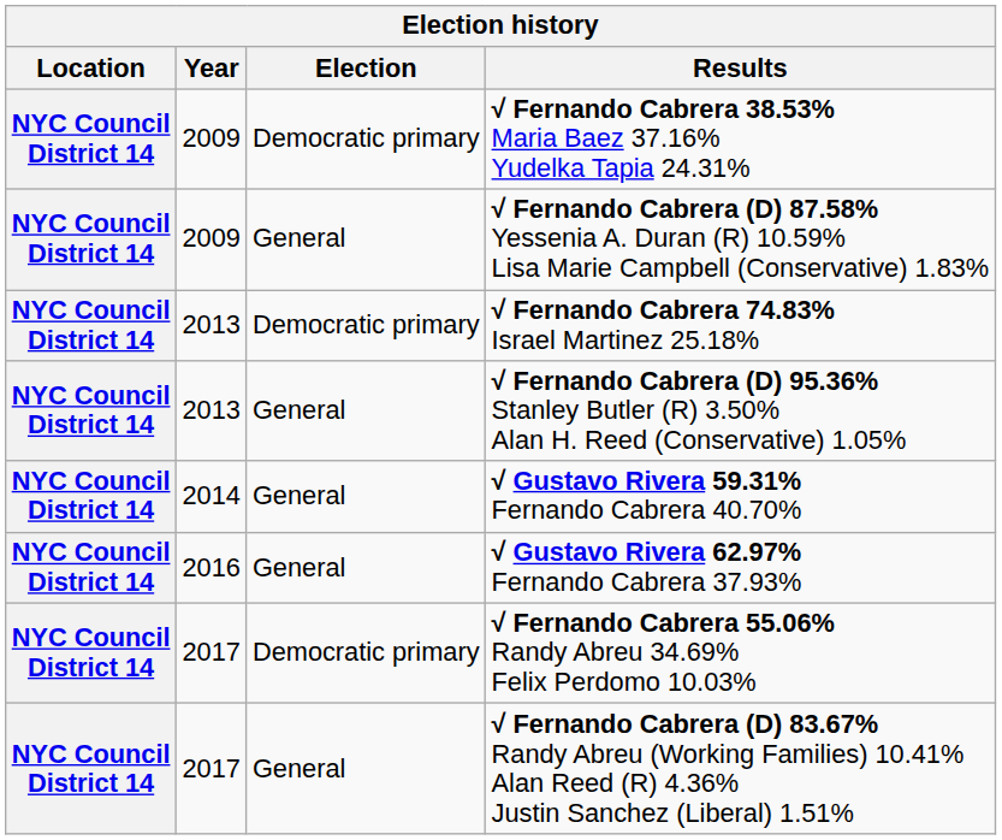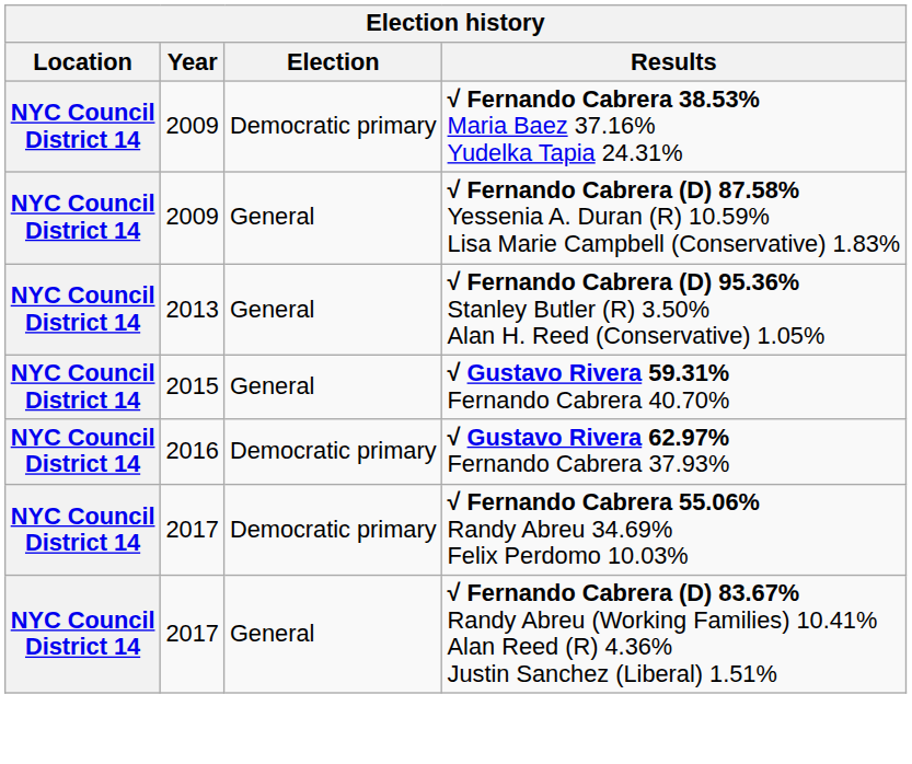 <table class="wikitable collapsible">
 <tr valign=bottom>
 <th colspan=4>Election history</th>
 </tr>
 <tr valign=bottom>
 <th>Location</th>
 <th>Year</th>
 <th>Election</th>
 <th>Results</th>
 </tr>
 <tr>
 <th><a href='#'>NYC Council<br>District 14</a></th>
 <td>2009</td>
 <td>Democratic primary</td>
 <td><strong>√ Fernando Cabrera 38.53%</strong><br><a href='#'>Maria Baez</a> 37.16%<br><a href='#'>Yudelka Tapia</a> 24.31%</td>
 </tr>
 <tr>
 <th><a href='#'>NYC Council<br>District 14</a></th>
 <td>2009</td>
 <td>General</td>
 <td><strong>√ Fernando Cabrera (D) 87.58%</strong><br>Yessenia A. Duran (R) 10.59%<br>Lisa Marie Campbell (Conservative) 1.83%</td>
 </tr>
 <tr>
 <th><a href='#'>NYC Council<br>District 14</a></th>
 <td>2013</td>
-<td>Democratic primary</td>
-<td><strong>√ Fernando Cabrera 74.83%</strong><br>Israel Martinez 25.18%</td>
-</tr>
-<tr>
-<th><a href='#'>NYC Council<br>District 14</a></th>
-<td>2013</td>
 <td>General</td>
 <td><strong>√ Fernando Cabrera (D) 95.36%</strong><br>Stanley Butler (R) 3.50%<br>Alan H. Reed (Conservative) 1.05%</td>
 </tr>
 <tr>
 <th><a href='#'>NYC Council<br>District 14</a></th>
-<td>2014</td>
+<td>2015</td>
 <td>General</td>
 <td><strong>√ <a href='#'>Gustavo Rivera</a> 59.31%</strong><br>Fernando Cabrera 40.70%</td>
 </tr>
 <tr>
 <th><a href='#'>NYC Council<br>District 14</a></th>
 <td>2016</td>
-<td>General</td>
+<td>Democratic primary</td>
 <td><strong>√ <a href='#'>Gustavo Rivera</a> 62.97%</strong><br>Fernando Cabrera 37.93%</td>
 </tr>
 <tr>
 <th><a href='#'>NYC Council<br>District 14</a></th>
 <td>2017</td>
 <td>Democratic primary</td>
 <td><strong>√ Fernando Cabrera 55.06%</strong><br>Randy Abreu 34.69%<br>Felix Perdomo 10.03%</td>
 </tr>
 <tr>
 <th><a href='#'>NYC Council<br>District 14</a></th>
 <td>2017</td>
 <td>General</td>
 <td><strong>√ Fernando Cabrera (D) 83.67%</strong><br>Randy Abreu (Working Families) 10.41%<br>Alan Reed (R) 4.36%<br>Justin Sanchez (Liberal) 1.51%</td>
 </tr>
 </table>
